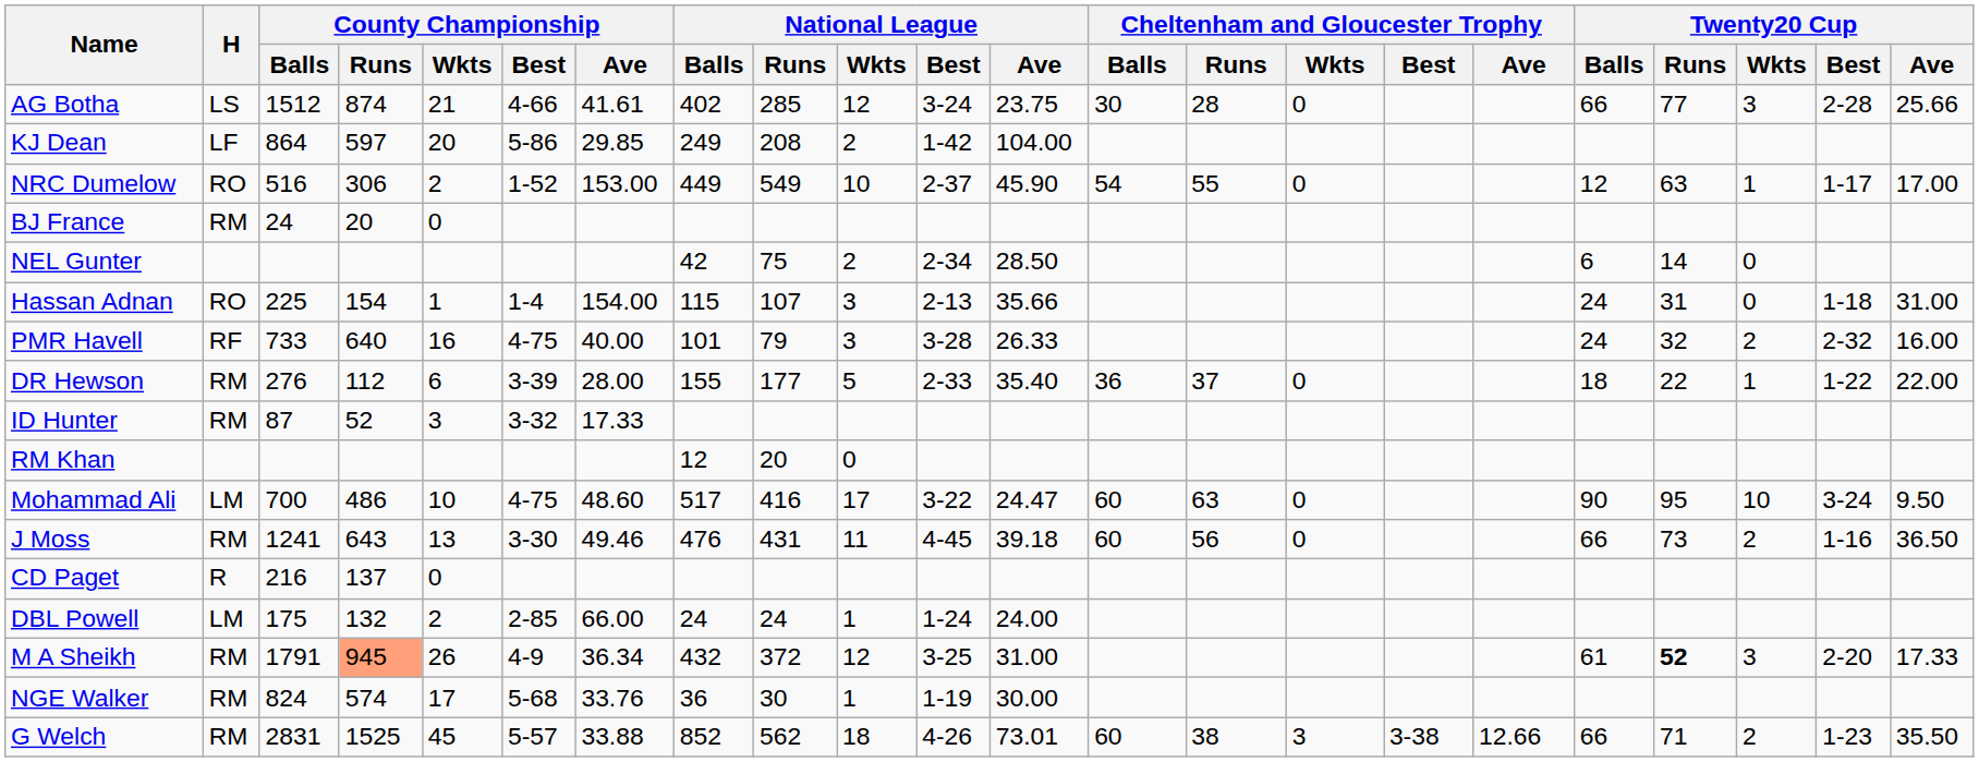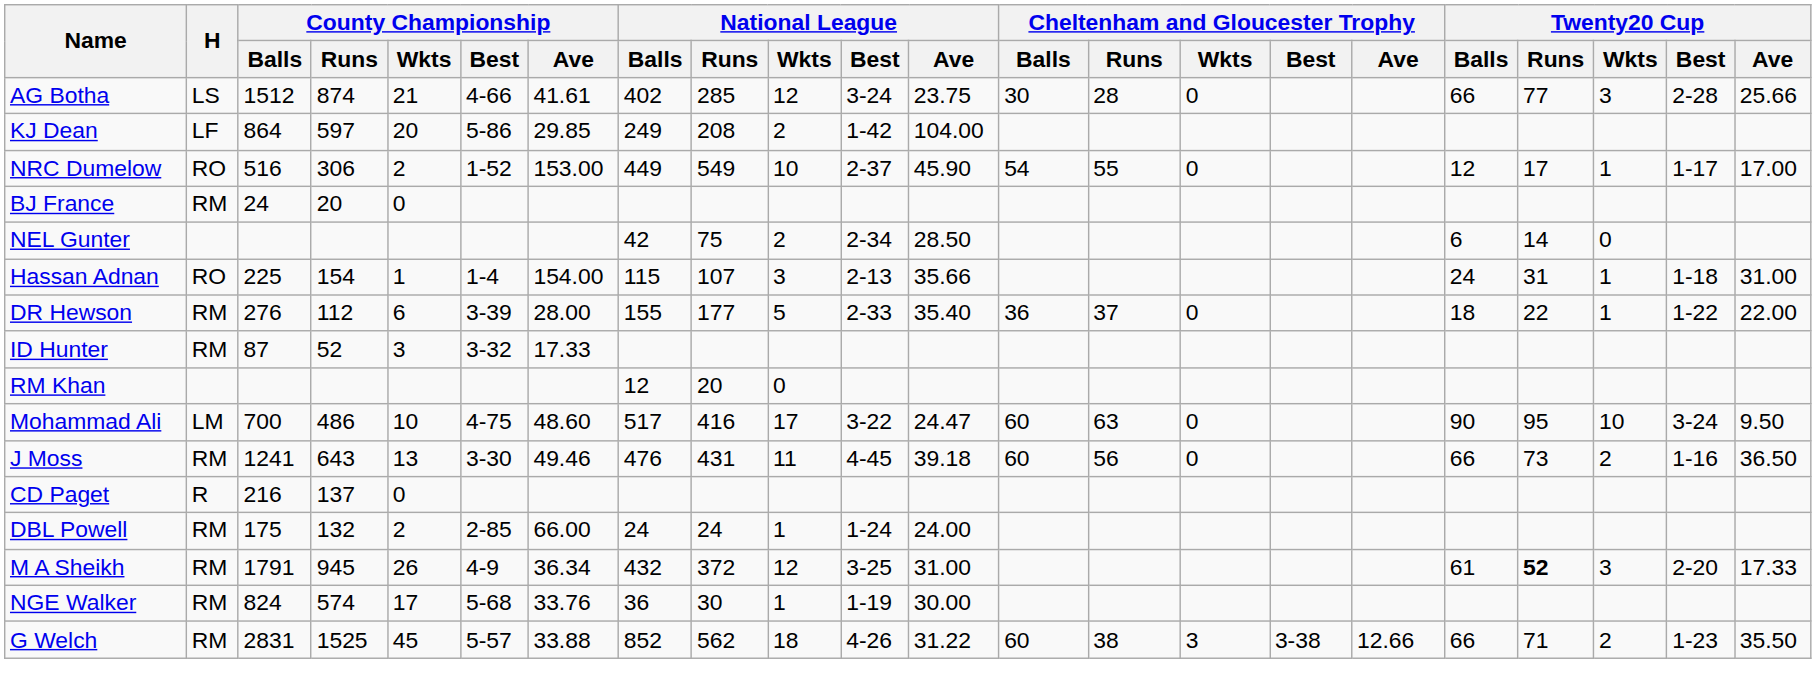 <table class="wikitable" style="width:100%;">
 <tr style="background:#efefef;">
 <th rowspan=2>Name</th>
 <th rowspan=2>H</th>
 <th colspan=5><a href='#'>County Championship</a></th>
 <th colspan=5><a href='#'>National League</a></th>
 <th colspan=5><a href='#'>Cheltenham and Gloucester Trophy</a></th>
 <th colspan=5><a href='#'>Twenty20 Cup</a></th>
 </tr>
 <tr>
 <th>Balls</th>
 <th>Runs</th>
 <th>Wkts</th>
 <th>Best</th>
 <th>Ave</th>
 <th>Balls</th>
 <th>Runs</th>
 <th>Wkts</th>
 <th>Best</th>
 <th>Ave</th>
 <th>Balls</th>
 <th>Runs</th>
 <th>Wkts</th>
 <th>Best</th>
 <th>Ave</th>
 <th>Balls</th>
 <th>Runs</th>
 <th>Wkts</th>
 <th>Best</th>
 <th>Ave</th>
 </tr>
 <tr>
 <td><a href='#'>AG Botha</a></td>
 <td>LS</td>
 <td>1512</td>
 <td>874</td>
 <td>21</td>
 <td>4-66</td>
 <td>41.61</td>
 <td>402</td>
 <td>285</td>
 <td>12</td>
 <td>3-24</td>
 <td>23.75</td>
 <td>30</td>
 <td>28</td>
 <td>0</td>
 <td></td>
 <td></td>
 <td>66</td>
 <td>77</td>
 <td>3</td>
 <td>2-28</td>
 <td>25.66</td>
 </tr>
 <tr>
 <td><a href='#'>KJ Dean</a></td>
 <td>LF</td>
 <td>864</td>
 <td>597</td>
 <td>20</td>
 <td>5-86</td>
 <td>29.85</td>
 <td>249</td>
 <td>208</td>
 <td>2</td>
 <td>1-42</td>
 <td>104.00</td>
 <td></td>
 <td></td>
 <td></td>
 <td></td>
 <td></td>
 <td></td>
 <td></td>
 <td></td>
 <td></td>
 <td></td>
 </tr>
 <tr>
 <td><a href='#'>NRC Dumelow</a></td>
 <td>RO</td>
 <td>516</td>
 <td>306</td>
 <td>2</td>
 <td>1-52</td>
 <td>153.00</td>
 <td>449</td>
 <td>549</td>
 <td>10</td>
 <td>2-37</td>
 <td>45.90</td>
 <td>54</td>
 <td>55</td>
 <td>0</td>
 <td></td>
 <td></td>
 <td>12</td>
-<td>63</td>
+<td>17</td>
 <td>1</td>
 <td>1-17</td>
 <td>17.00</td>
 </tr>
 <tr>
 <td><a href='#'>BJ France</a></td>
 <td>RM</td>
 <td>24</td>
 <td>20</td>
 <td>0</td>
 <td></td>
 <td></td>
 <td></td>
 <td></td>
 <td></td>
 <td></td>
 <td></td>
 <td></td>
 <td></td>
 <td></td>
 <td></td>
 <td></td>
 <td></td>
 <td></td>
 <td></td>
 <td></td>
 <td></td>
 </tr>
 <tr>
 <td><a href='#'>NEL Gunter</a></td>
 <td></td>
 <td></td>
 <td></td>
 <td></td>
 <td></td>
 <td></td>
 <td>42</td>
 <td>75</td>
 <td>2</td>
 <td>2-34</td>
 <td>28.50</td>
 <td></td>
 <td></td>
 <td></td>
 <td></td>
 <td></td>
 <td>6</td>
 <td>14</td>
 <td>0</td>
 <td></td>
 <td></td>
 </tr>
 <tr>
 <td><a href='#'>Hassan Adnan</a></td>
 <td>RO</td>
 <td>225</td>
 <td>154</td>
 <td>1</td>
 <td>1-4</td>
 <td>154.00</td>
 <td>115</td>
 <td>107</td>
 <td>3</td>
 <td>2-13</td>
 <td>35.66</td>
 <td></td>
 <td></td>
 <td></td>
 <td></td>
 <td></td>
 <td>24</td>
 <td>31</td>
-<td>0</td>
+<td>1</td>
 <td>1-18</td>
 <td>31.00</td>
-</tr>
-<tr>
-<td><a href='#'>PMR Havell</a></td>
-<td>RF</td>
-<td>733</td>
-<td>640</td>
-<td>16</td>
-<td>4-75</td>
-<td>40.00</td>
-<td>101</td>
-<td>79</td>
-<td>3</td>
-<td>3-28</td>
-<td>26.33</td>
-<td></td>
-<td></td>
-<td></td>
-<td></td>
-<td></td>
-<td>24</td>
-<td>32</td>
-<td>2</td>
-<td>2-32</td>
-<td>16.00</td>
 </tr>
 <tr>
 <td><a href='#'>DR Hewson</a></td>
 <td>RM</td>
 <td>276</td>
 <td>112</td>
 <td>6</td>
 <td>3-39</td>
 <td>28.00</td>
 <td>155</td>
 <td>177</td>
 <td>5</td>
 <td>2-33</td>
 <td>35.40</td>
 <td>36</td>
 <td>37</td>
 <td>0</td>
 <td></td>
 <td></td>
 <td>18</td>
 <td>22</td>
 <td>1</td>
 <td>1-22</td>
 <td>22.00</td>
 </tr>
 <tr>
 <td><a href='#'>ID Hunter</a></td>
 <td>RM</td>
 <td>87</td>
 <td>52</td>
 <td>3</td>
 <td>3-32</td>
 <td>17.33</td>
 <td></td>
 <td></td>
 <td></td>
 <td></td>
 <td></td>
 <td></td>
 <td></td>
 <td></td>
 <td></td>
 <td></td>
 <td></td>
 <td></td>
 <td></td>
 <td></td>
 <td></td>
 </tr>
 <tr>
 <td><a href='#'>RM Khan</a></td>
 <td></td>
 <td></td>
 <td></td>
 <td></td>
 <td></td>
 <td></td>
 <td>12</td>
 <td>20</td>
 <td>0</td>
 <td></td>
 <td></td>
 <td></td>
 <td></td>
 <td></td>
 <td></td>
 <td></td>
 <td></td>
 <td></td>
 <td></td>
 <td></td>
 <td></td>
 </tr>
 <tr>
 <td><a href='#'>Mohammad Ali</a></td>
 <td>LM</td>
 <td>700</td>
 <td>486</td>
 <td>10</td>
 <td>4-75</td>
 <td>48.60</td>
 <td>517</td>
 <td>416</td>
 <td>17</td>
 <td>3-22</td>
 <td>24.47</td>
 <td>60</td>
 <td>63</td>
 <td>0</td>
 <td></td>
 <td></td>
 <td>90</td>
 <td>95</td>
 <td>10</td>
 <td>3-24</td>
 <td>9.50</td>
 </tr>
 <tr>
 <td><a href='#'>J Moss</a></td>
 <td>RM</td>
 <td>1241</td>
 <td>643</td>
 <td>13</td>
 <td>3-30</td>
 <td>49.46</td>
 <td>476</td>
 <td>431</td>
 <td>11</td>
 <td>4-45</td>
 <td>39.18</td>
 <td>60</td>
 <td>56</td>
 <td>0</td>
 <td></td>
 <td></td>
 <td>66</td>
 <td>73</td>
 <td>2</td>
 <td>1-16</td>
 <td>36.50</td>
 </tr>
 <tr>
 <td><a href='#'>CD Paget</a></td>
 <td>R</td>
 <td>216</td>
 <td>137</td>
 <td>0</td>
 <td></td>
 <td></td>
 <td></td>
 <td></td>
 <td></td>
 <td></td>
 <td></td>
 <td></td>
 <td></td>
 <td></td>
 <td></td>
 <td></td>
 <td></td>
 <td></td>
 <td></td>
 <td></td>
 <td></td>
 </tr>
 <tr>
 <td><a href='#'>DBL Powell</a></td>
-<td>LM</td>
+<td>RM</td>
 <td>175</td>
 <td>132</td>
 <td>2</td>
 <td>2-85</td>
 <td>66.00</td>
 <td>24</td>
 <td>24</td>
 <td>1</td>
 <td>1-24</td>
 <td>24.00</td>
 <td></td>
 <td></td>
 <td></td>
 <td></td>
 <td></td>
 <td></td>
 <td></td>
 <td></td>
 <td></td>
 <td></td>
 </tr>
 <tr>
 <td><a href='#'>M A Sheikh</a></td>
 <td>RM</td>
 <td>1791</td>
-<td style="background: lightsalmon;">945</td>
+<td>945</td>
 <td>26</td>
 <td>4-9</td>
 <td>36.34</td>
 <td>432</td>
 <td>372</td>
 <td>12</td>
 <td>3-25</td>
 <td>31.00</td>
 <td></td>
 <td></td>
 <td></td>
 <td></td>
 <td></td>
 <td>61</td>
 <td><strong>52</strong></td>
 <td>3</td>
 <td>2-20</td>
 <td>17.33</td>
 </tr>
 <tr>
 <td><a href='#'>NGE Walker</a></td>
 <td>RM</td>
 <td>824</td>
 <td>574</td>
 <td>17</td>
 <td>5-68</td>
 <td>33.76</td>
 <td>36</td>
 <td>30</td>
 <td>1</td>
 <td>1-19</td>
 <td>30.00</td>
 <td></td>
 <td></td>
 <td></td>
 <td></td>
 <td></td>
 <td></td>
 <td></td>
 <td></td>
 <td></td>
 <td></td>
 </tr>
 <tr>
 <td><a href='#'>G Welch</a></td>
 <td>RM</td>
 <td>2831</td>
 <td>1525</td>
 <td>45</td>
 <td>5-57</td>
 <td>33.88</td>
 <td>852</td>
 <td>562</td>
 <td>18</td>
 <td>4-26</td>
-<td>73.01</td>
+<td>31.22</td>
 <td>60</td>
 <td>38</td>
 <td>3</td>
 <td>3-38</td>
 <td>12.66</td>
 <td>66</td>
 <td>71</td>
 <td>2</td>
 <td>1-23</td>
 <td>35.50<br></td>
 </tr>
 </table>
